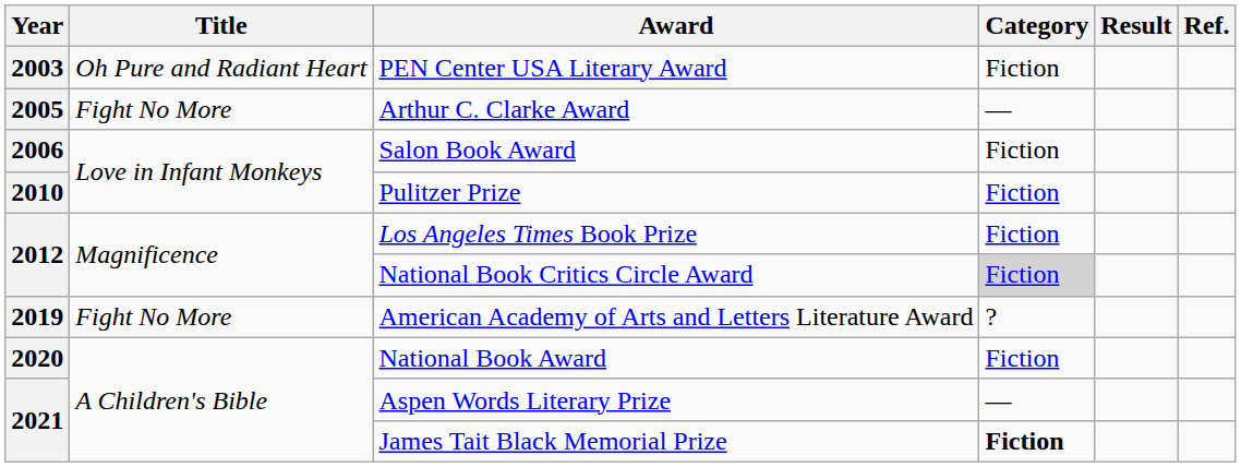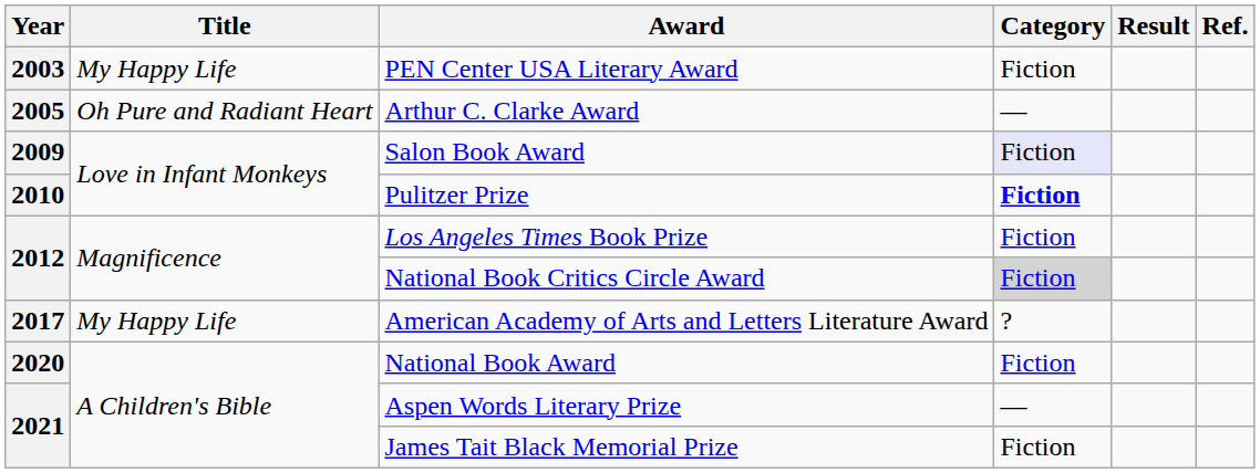 <table class="wikitable sortable">
 <tr>
 <th>Year</th>
 <th>Title</th>
 <th>Award</th>
 <th>Category</th>
 <th>Result</th>
 <th>Ref.</th>
 </tr>
 <tr>
 <th>2003</th>
-<td><em>Oh Pure and Radiant Heart</em></td>
+<td><em>My Happy Life</em></td>
 <td><a href='#'>PEN Center USA Literary Award</a></td>
 <td>Fiction</td>
 <td></td>
 <td></td>
 </tr>
 <tr>
 <th>2005</th>
-<td><em>Fight No More</em></td>
+<td><em>Oh Pure and Radiant Heart</em></td>
 <td><a href='#'>Arthur C. Clarke Award</a></td>
 <td>—</td>
 <td></td>
 <td></td>
 </tr>
 <tr>
-<th>2006</th>
+<th>2009</th>
 <td rowspan="2"><em>Love in Infant Monkeys</em></td>
 <td><a href='#'>Salon Book Award</a></td>
-<td>Fiction</td>
+<td style="background: lavender;">Fiction</td>
 <td></td>
 <td></td>
 </tr>
 <tr>
 <th>2010</th>
 <td><a href='#'>Pulitzer Prize</a></td>
-<td><a href='#'>Fiction</a></td>
+<td><strong><a href='#'>Fiction</a></strong></td>
 <td></td>
 <td></td>
 </tr>
 <tr>
 <th rowspan="2">2012</th>
 <td rowspan="2"><em>Magnificence</em></td>
 <td><a href='#'><em>Los Angeles Times</em> Book Prize</a></td>
 <td><a href='#'>Fiction</a></td>
 <td></td>
 <td></td>
 </tr>
 <tr>
 <td><a href='#'>National Book Critics Circle Award</a></td>
 <td style="background: lightgrey;"><a href='#'>Fiction</a></td>
 <td></td>
 <td></td>
 </tr>
 <tr>
-<th>2019</th>
-<td><em>Fight No More</em></td>
+<th>2017</th>
+<td><em>My Happy Life</em></td>
 <td><a href='#'>American Academy of Arts and Letters</a> Literature Award</td>
 <td>?</td>
 <td></td>
 <td></td>
 </tr>
 <tr>
 <th>2020</th>
 <td rowspan="3"><em>A Children's Bible</em></td>
 <td><a href='#'>National Book Award</a></td>
 <td><a href='#'>Fiction</a></td>
 <td></td>
 <td><em></em></td>
 </tr>
 <tr>
 <th rowspan="2">2021</th>
 <td><a href='#'>Aspen Words Literary Prize</a></td>
 <td>—</td>
 <td></td>
 <td></td>
 </tr>
 <tr>
 <td><a href='#'>James Tait Black Memorial Prize</a></td>
-<td><strong>Fiction</strong></td>
+<td>Fiction</td>
 <td></td>
 <td></td>
 </tr>
 </table>
